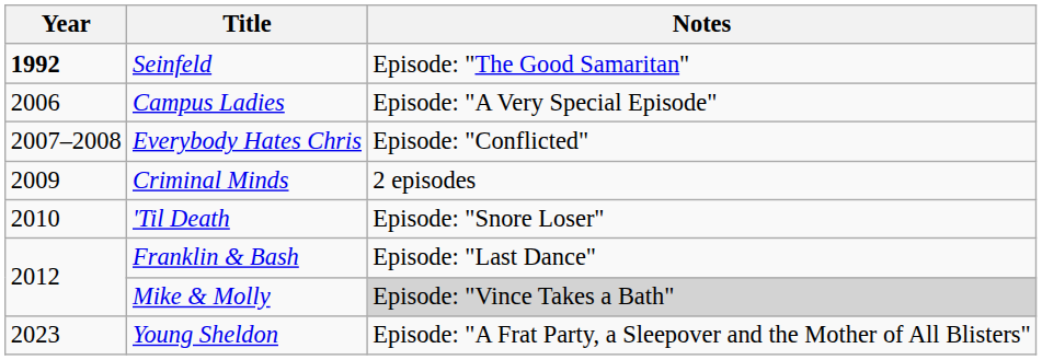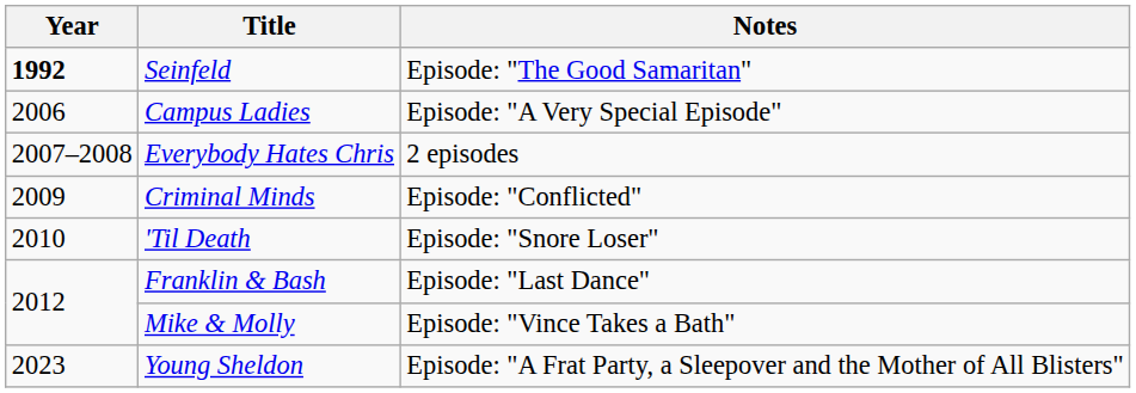 <table class="wikitable sortable">
 <tr>
 <th>Year</th>
 <th>Title</th>
 <th>Notes</th>
 </tr>
 <tr>
 <td><strong>1992</strong></td>
 <td><em><a href='#'>Seinfeld</a></em></td>
 <td>Episode: "<a href='#'>The Good Samaritan</a>"</td>
 </tr>
 <tr>
 <td>2006</td>
 <td><em><a href='#'>Campus Ladies</a></em></td>
 <td>Episode: "A Very Special Episode"</td>
 </tr>
 <tr>
 <td>2007–2008</td>
 <td><em><a href='#'>Everybody Hates Chris</a></em></td>
-<td>Episode: "Conflicted"</td>
+<td>2 episodes</td>
 </tr>
 <tr>
 <td>2009</td>
 <td><em><a href='#'>Criminal Minds</a></em></td>
-<td>2 episodes</td>
+<td>Episode: "Conflicted"</td>
 </tr>
 <tr>
 <td>2010</td>
 <td><em><a href='#'>'Til Death</a></em></td>
 <td>Episode: "Snore Loser"</td>
 </tr>
 <tr>
 <td rowspan="2">2012</td>
 <td><em><a href='#'>Franklin & Bash</a></em></td>
 <td>Episode: "Last Dance"</td>
 </tr>
 <tr>
 <td><em><a href='#'>Mike & Molly</a></em></td>
-<td style="background: lightgrey;">Episode: "Vince Takes a Bath"</td>
+<td>Episode: "Vince Takes a Bath"</td>
 </tr>
 <tr>
 <td>2023</td>
 <td><em><a href='#'>Young Sheldon</a></em></td>
 <td>Episode: "A Frat Party, a Sleepover and the Mother of All Blisters"</td>
 </tr>
 </table>
